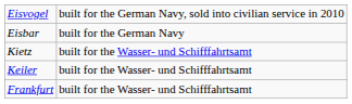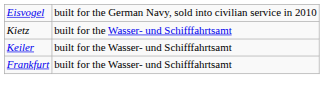 <table class="wikitable">
 <tr>
 <td><em><a href='#'>Eisvogel</a></em></td>
 <td>built for the German Navy, sold into civilian service in 2010</td>
-</tr>
-<tr>
-<td><em>Eisbar</em></td>
-<td>built for the German Navy</td>
 </tr>
 <tr>
 <td><em>Kietz</em></td>
 <td>built for the <a href='#'>Wasser- und Schifffahrtsamt</a></td>
 </tr>
 <tr>
 <td><em><a href='#'>Keiler</a></em></td>
 <td>built for the Wasser- und Schifffahrtsamt</td>
 </tr>
 <tr>
 <td><em><a href='#'>Frankfurt</a></em></td>
 <td>built for the Wasser- und Schifffahrtsamt</td>
 </tr>
 </table>
